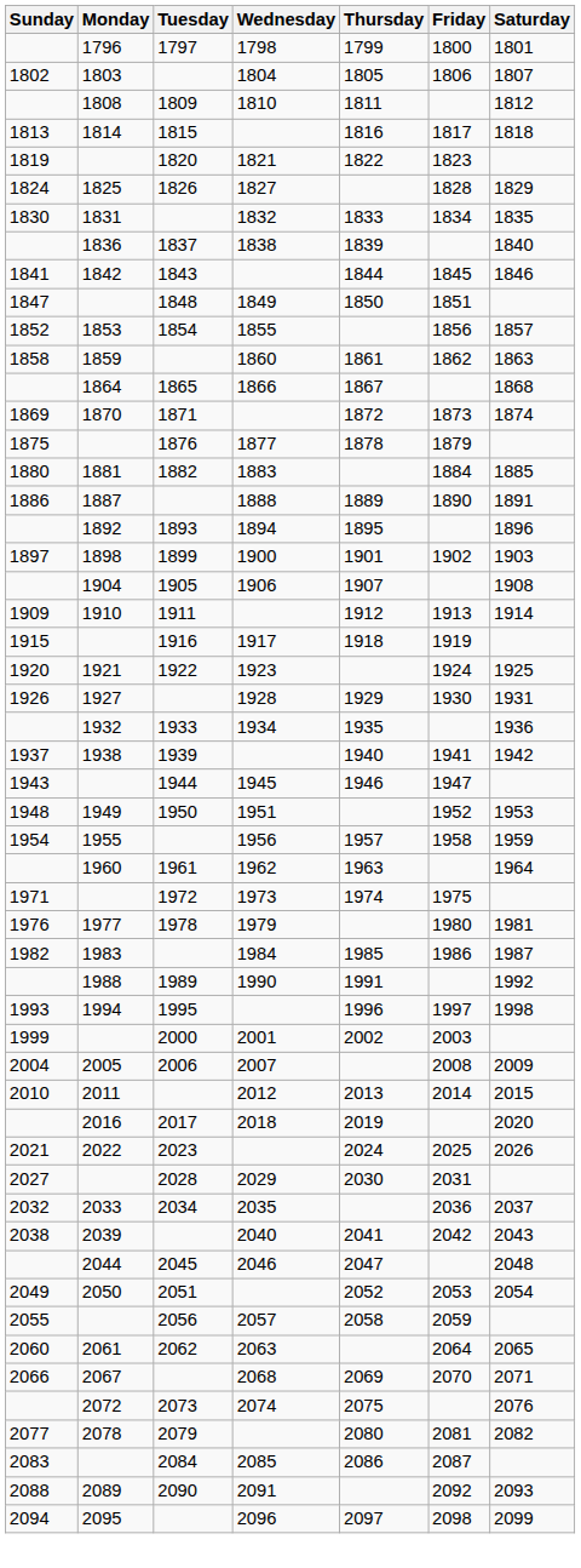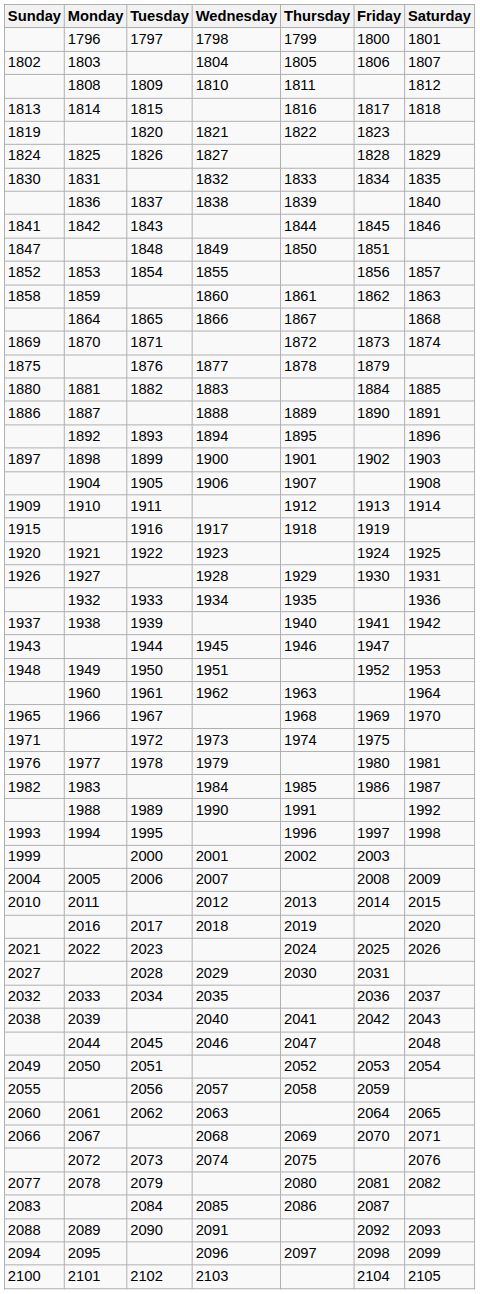 <table class="wikitable mw-collapsible mw-collapsed nowrap">
 <tr>
 <th>Sunday</th>
 <th>Monday</th>
 <th>Tuesday</th>
 <th>Wednesday</th>
 <th>Thursday</th>
 <th>Friday</th>
 <th>Saturday</th>
 </tr>
 <tr>
 <td></td>
 <td>1796</td>
 <td>1797</td>
 <td>1798</td>
 <td>1799</td>
 <td>1800</td>
 <td>1801</td>
 </tr>
 <tr>
 <td>1802</td>
 <td>1803</td>
 <td></td>
 <td>1804</td>
 <td>1805</td>
 <td>1806</td>
 <td>1807</td>
 </tr>
 <tr>
 <td></td>
 <td>1808</td>
 <td>1809</td>
 <td>1810</td>
 <td>1811</td>
 <td></td>
 <td>1812</td>
 </tr>
 <tr>
 <td>1813</td>
 <td>1814</td>
 <td>1815</td>
 <td></td>
 <td>1816</td>
 <td>1817</td>
 <td>1818</td>
 </tr>
 <tr>
 <td>1819</td>
 <td></td>
 <td>1820</td>
 <td>1821</td>
 <td>1822</td>
 <td>1823</td>
 <td></td>
 </tr>
 <tr>
 <td>1824</td>
 <td>1825</td>
 <td>1826</td>
 <td>1827</td>
 <td></td>
 <td>1828</td>
 <td>1829</td>
 </tr>
 <tr>
 <td>1830</td>
 <td>1831</td>
 <td></td>
 <td>1832</td>
 <td>1833</td>
 <td>1834</td>
 <td>1835</td>
 </tr>
 <tr>
 <td></td>
 <td>1836</td>
 <td>1837</td>
 <td>1838</td>
 <td>1839</td>
 <td></td>
 <td>1840</td>
 </tr>
 <tr>
 <td>1841</td>
 <td>1842</td>
 <td>1843</td>
 <td></td>
 <td>1844</td>
 <td>1845</td>
 <td>1846</td>
 </tr>
 <tr>
 <td>1847</td>
 <td></td>
 <td>1848</td>
 <td>1849</td>
 <td>1850</td>
 <td>1851</td>
 <td></td>
 </tr>
 <tr>
 <td>1852</td>
 <td>1853</td>
 <td>1854</td>
 <td>1855</td>
 <td></td>
 <td>1856</td>
 <td>1857</td>
 </tr>
 <tr>
 <td>1858</td>
 <td>1859</td>
 <td></td>
 <td>1860</td>
 <td>1861</td>
 <td>1862</td>
 <td>1863</td>
 </tr>
 <tr>
 <td></td>
 <td>1864</td>
 <td>1865</td>
 <td>1866</td>
 <td>1867</td>
 <td></td>
 <td>1868</td>
 </tr>
 <tr>
 <td>1869</td>
 <td>1870</td>
 <td>1871</td>
 <td></td>
 <td>1872</td>
 <td>1873</td>
 <td>1874</td>
 </tr>
 <tr>
 <td>1875</td>
 <td></td>
 <td>1876</td>
 <td>1877</td>
 <td>1878</td>
 <td>1879</td>
 <td></td>
 </tr>
 <tr>
 <td>1880</td>
 <td>1881</td>
 <td>1882</td>
 <td>1883</td>
 <td></td>
 <td>1884</td>
 <td>1885</td>
 </tr>
 <tr>
 <td>1886</td>
 <td>1887</td>
 <td></td>
 <td>1888</td>
 <td>1889</td>
 <td>1890</td>
 <td>1891</td>
 </tr>
 <tr>
 <td></td>
 <td>1892</td>
 <td>1893</td>
 <td>1894</td>
 <td>1895</td>
 <td></td>
 <td>1896</td>
 </tr>
 <tr>
 <td>1897</td>
 <td>1898</td>
 <td>1899</td>
 <td>1900</td>
 <td>1901</td>
 <td>1902</td>
 <td>1903</td>
 </tr>
 <tr>
 <td></td>
 <td>1904</td>
 <td>1905</td>
 <td>1906</td>
 <td>1907</td>
 <td></td>
 <td>1908</td>
 </tr>
 <tr>
 <td>1909</td>
 <td>1910</td>
 <td>1911</td>
 <td></td>
 <td>1912</td>
 <td>1913</td>
 <td>1914</td>
 </tr>
 <tr>
 <td>1915</td>
 <td></td>
 <td>1916</td>
 <td>1917</td>
 <td>1918</td>
 <td>1919</td>
 <td></td>
 </tr>
 <tr>
 <td>1920</td>
 <td>1921</td>
 <td>1922</td>
 <td>1923</td>
 <td></td>
 <td>1924</td>
 <td>1925</td>
 </tr>
 <tr>
 <td>1926</td>
 <td>1927</td>
 <td></td>
 <td>1928</td>
 <td>1929</td>
 <td>1930</td>
 <td>1931</td>
 </tr>
 <tr>
 <td></td>
 <td>1932</td>
 <td>1933</td>
 <td>1934</td>
 <td>1935</td>
 <td></td>
 <td>1936</td>
 </tr>
 <tr>
 <td>1937</td>
 <td>1938</td>
 <td>1939</td>
 <td></td>
 <td>1940</td>
 <td>1941</td>
 <td>1942</td>
 </tr>
 <tr>
 <td>1943</td>
 <td></td>
 <td>1944</td>
 <td>1945</td>
 <td>1946</td>
 <td>1947</td>
 <td></td>
 </tr>
 <tr>
 <td>1948</td>
 <td>1949</td>
 <td>1950</td>
 <td>1951</td>
 <td></td>
 <td>1952</td>
 <td>1953</td>
 </tr>
 <tr>
-<td>1954</td>
-<td>1955</td>
-<td></td>
-<td>1956</td>
-<td>1957</td>
-<td>1958</td>
-<td>1959</td>
-</tr>
-<tr>
 <td></td>
 <td>1960</td>
 <td>1961</td>
 <td>1962</td>
 <td>1963</td>
 <td></td>
 <td>1964</td>
+</tr>
+<tr>
+<td>1965</td>
+<td>1966</td>
+<td>1967</td>
+<td></td>
+<td>1968</td>
+<td>1969</td>
+<td>1970</td>
 </tr>
 <tr>
 <td>1971</td>
 <td></td>
 <td>1972</td>
 <td>1973</td>
 <td>1974</td>
 <td>1975</td>
 <td></td>
 </tr>
 <tr>
 <td>1976</td>
 <td>1977</td>
 <td>1978</td>
 <td>1979</td>
 <td></td>
 <td>1980</td>
 <td>1981</td>
 </tr>
 <tr>
 <td>1982</td>
 <td>1983</td>
 <td></td>
 <td>1984</td>
 <td>1985</td>
 <td>1986</td>
 <td>1987</td>
 </tr>
 <tr>
 <td></td>
 <td>1988</td>
 <td>1989</td>
 <td>1990</td>
 <td>1991</td>
 <td></td>
 <td>1992</td>
 </tr>
 <tr>
 <td>1993</td>
 <td>1994</td>
 <td>1995</td>
 <td></td>
 <td>1996</td>
 <td>1997</td>
 <td>1998</td>
 </tr>
 <tr>
 <td>1999</td>
 <td></td>
 <td>2000</td>
 <td>2001</td>
 <td>2002</td>
 <td>2003</td>
 <td></td>
 </tr>
 <tr>
 <td>2004</td>
 <td>2005</td>
 <td>2006</td>
 <td>2007</td>
 <td></td>
 <td>2008</td>
 <td>2009</td>
 </tr>
 <tr>
 <td>2010</td>
 <td>2011</td>
 <td></td>
 <td>2012</td>
 <td>2013</td>
 <td>2014</td>
 <td>2015</td>
 </tr>
 <tr>
 <td></td>
 <td>2016</td>
 <td>2017</td>
 <td>2018</td>
 <td>2019</td>
 <td></td>
 <td>2020</td>
 </tr>
 <tr>
 <td>2021</td>
 <td>2022</td>
 <td>2023</td>
 <td></td>
 <td>2024</td>
 <td>2025</td>
 <td>2026</td>
 </tr>
 <tr>
 <td>2027</td>
 <td></td>
 <td>2028</td>
 <td>2029</td>
 <td>2030</td>
 <td>2031</td>
 <td></td>
 </tr>
 <tr>
 <td>2032</td>
 <td>2033</td>
 <td>2034</td>
 <td>2035</td>
 <td></td>
 <td>2036</td>
 <td>2037</td>
 </tr>
 <tr>
 <td>2038</td>
 <td>2039</td>
 <td></td>
 <td>2040</td>
 <td>2041</td>
 <td>2042</td>
 <td>2043</td>
 </tr>
 <tr>
 <td></td>
 <td>2044</td>
 <td>2045</td>
 <td>2046</td>
 <td>2047</td>
 <td></td>
 <td>2048</td>
 </tr>
 <tr>
 <td>2049</td>
 <td>2050</td>
 <td>2051</td>
 <td></td>
 <td>2052</td>
 <td>2053</td>
 <td>2054</td>
 </tr>
 <tr>
 <td>2055</td>
 <td></td>
 <td>2056</td>
 <td>2057</td>
 <td>2058</td>
 <td>2059</td>
 <td></td>
 </tr>
 <tr>
 <td>2060</td>
 <td>2061</td>
 <td>2062</td>
 <td>2063</td>
 <td></td>
 <td>2064</td>
 <td>2065</td>
 </tr>
 <tr>
 <td>2066</td>
 <td>2067</td>
 <td></td>
 <td>2068</td>
 <td>2069</td>
 <td>2070</td>
 <td>2071</td>
 </tr>
 <tr>
 <td></td>
 <td>2072</td>
 <td>2073</td>
 <td>2074</td>
 <td>2075</td>
 <td></td>
 <td>2076</td>
 </tr>
 <tr>
 <td>2077</td>
 <td>2078</td>
 <td>2079</td>
 <td></td>
 <td>2080</td>
 <td>2081</td>
 <td>2082</td>
 </tr>
 <tr>
 <td>2083</td>
 <td></td>
 <td>2084</td>
 <td>2085</td>
 <td>2086</td>
 <td>2087</td>
 <td></td>
 </tr>
 <tr>
 <td>2088</td>
 <td>2089</td>
 <td>2090</td>
 <td>2091</td>
 <td></td>
 <td>2092</td>
 <td>2093</td>
 </tr>
 <tr>
 <td>2094</td>
 <td>2095</td>
 <td></td>
 <td>2096</td>
 <td>2097</td>
 <td>2098</td>
 <td>2099</td>
 </tr>
+<tr>
+<td>2100</td>
+<td>2101</td>
+<td>2102</td>
+<td>2103</td>
+<td></td>
+<td>2104</td>
+<td>2105</td>
+</tr>
 </table>
